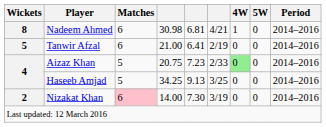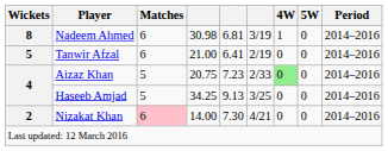 <table class="wikitable" style="font-size: 90%">
 <tr>
 <th>Wickets</th>
 <th>Player</th>
 <th>Matches</th>
 <th></th>
 <th></th>
 <th></th>
 <th>4W</th>
 <th>5W</th>
 <th>Period</th>
 </tr>
 <tr>
 <th>8</th>
 <td><a href='#'>Nadeem Ahmed</a></td>
 <td>6</td>
 <td>30.98</td>
 <td>6.81</td>
-<td>4/21</td>
+<td>3/19</td>
 <td>1</td>
 <td>0</td>
 <td>2014–2016</td>
 </tr>
 <tr>
 <th>5</th>
 <td><a href='#'>Tanwir Afzal</a></td>
 <td>6</td>
 <td>21.00</td>
 <td>6.41</td>
 <td>2/19</td>
 <td>0</td>
 <td>0</td>
 <td>2014–2016</td>
 </tr>
 <tr>
 <th rowspan=2>4</th>
 <td><a href='#'>Aizaz Khan</a></td>
 <td>5</td>
 <td>20.75</td>
 <td>7.23</td>
 <td>2/33</td>
 <td style="background: lightgreen;">0</td>
 <td>0</td>
 <td>2014–2016</td>
 </tr>
 <tr>
 <td><a href='#'>Haseeb Amjad</a></td>
 <td>5</td>
 <td>34.25</td>
 <td>9.13</td>
 <td>3/25</td>
 <td>0</td>
 <td>0</td>
 <td>2014–2016</td>
 </tr>
 <tr>
 <th>2</th>
 <td><a href='#'>Nizakat Khan</a></td>
 <td style="background: pink;">6</td>
 <td>14.00</td>
 <td>7.30</td>
-<td>3/19</td>
+<td>4/21</td>
 <td>0</td>
 <td>0</td>
 <td>2014–2016</td>
 </tr>
 <tr>
 <td colspan="9"><small>Last updated: 12 March 2016</small></td>
 </tr>
 </table>
